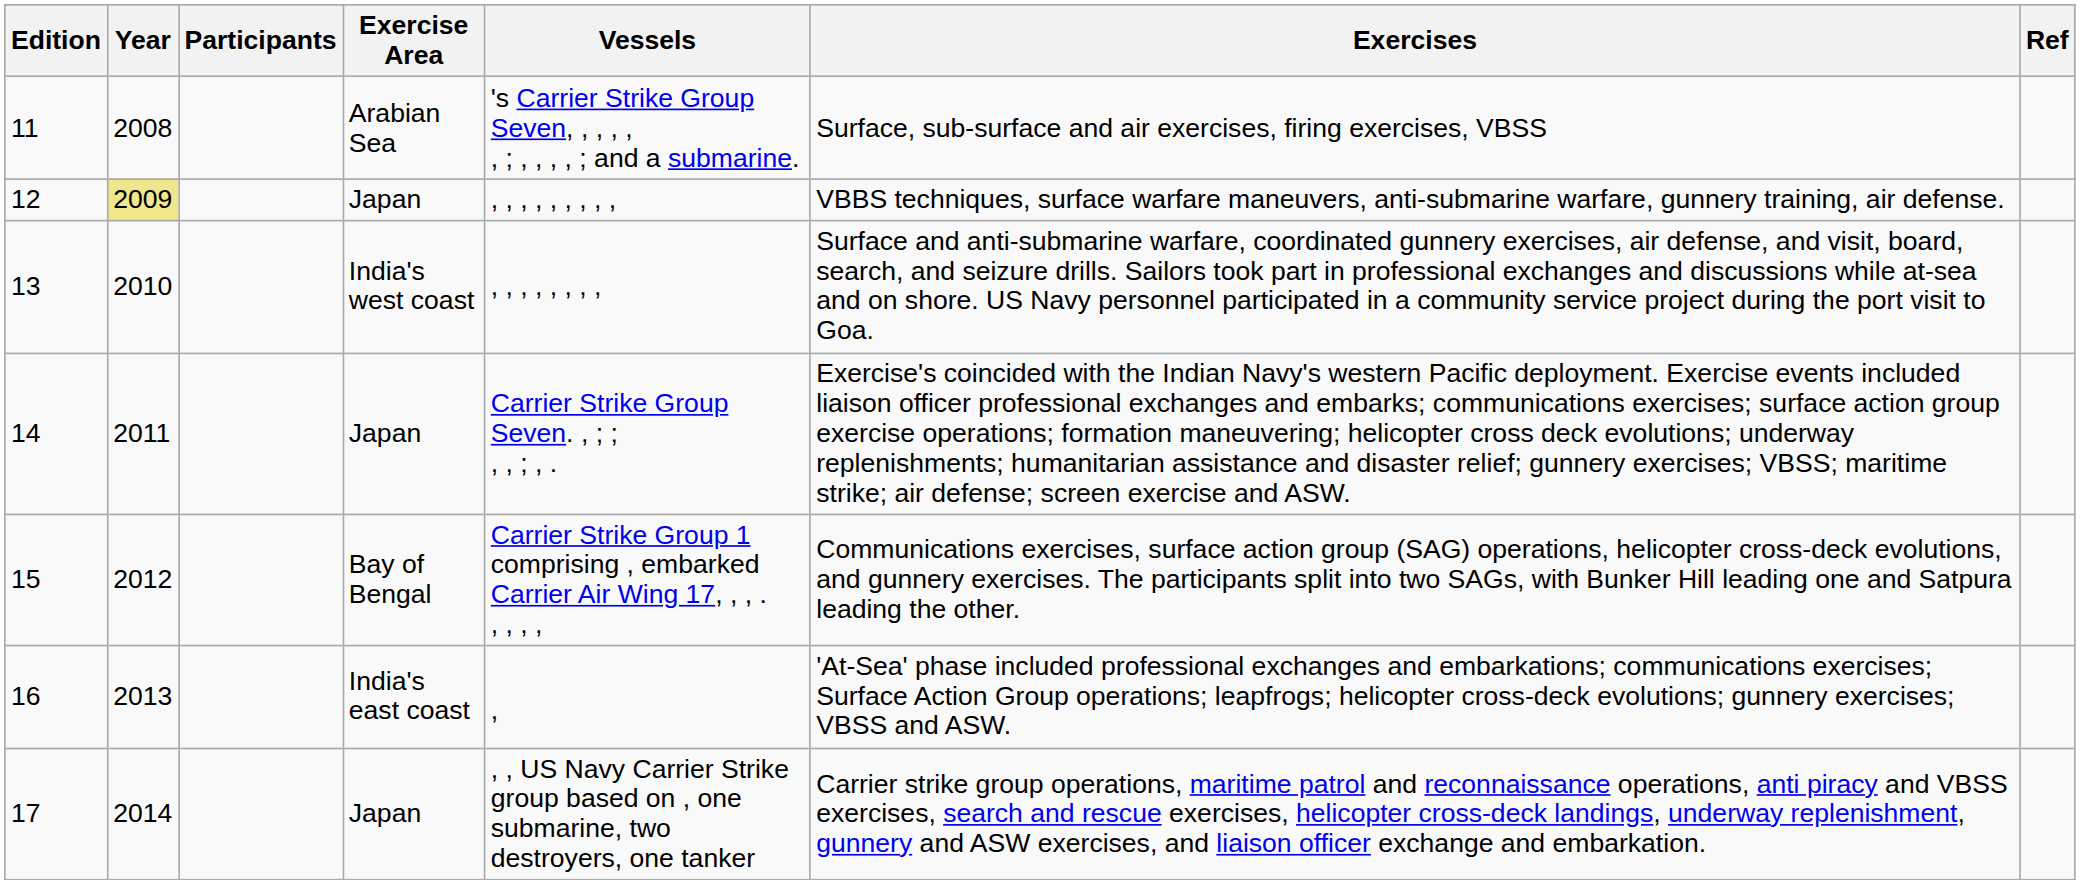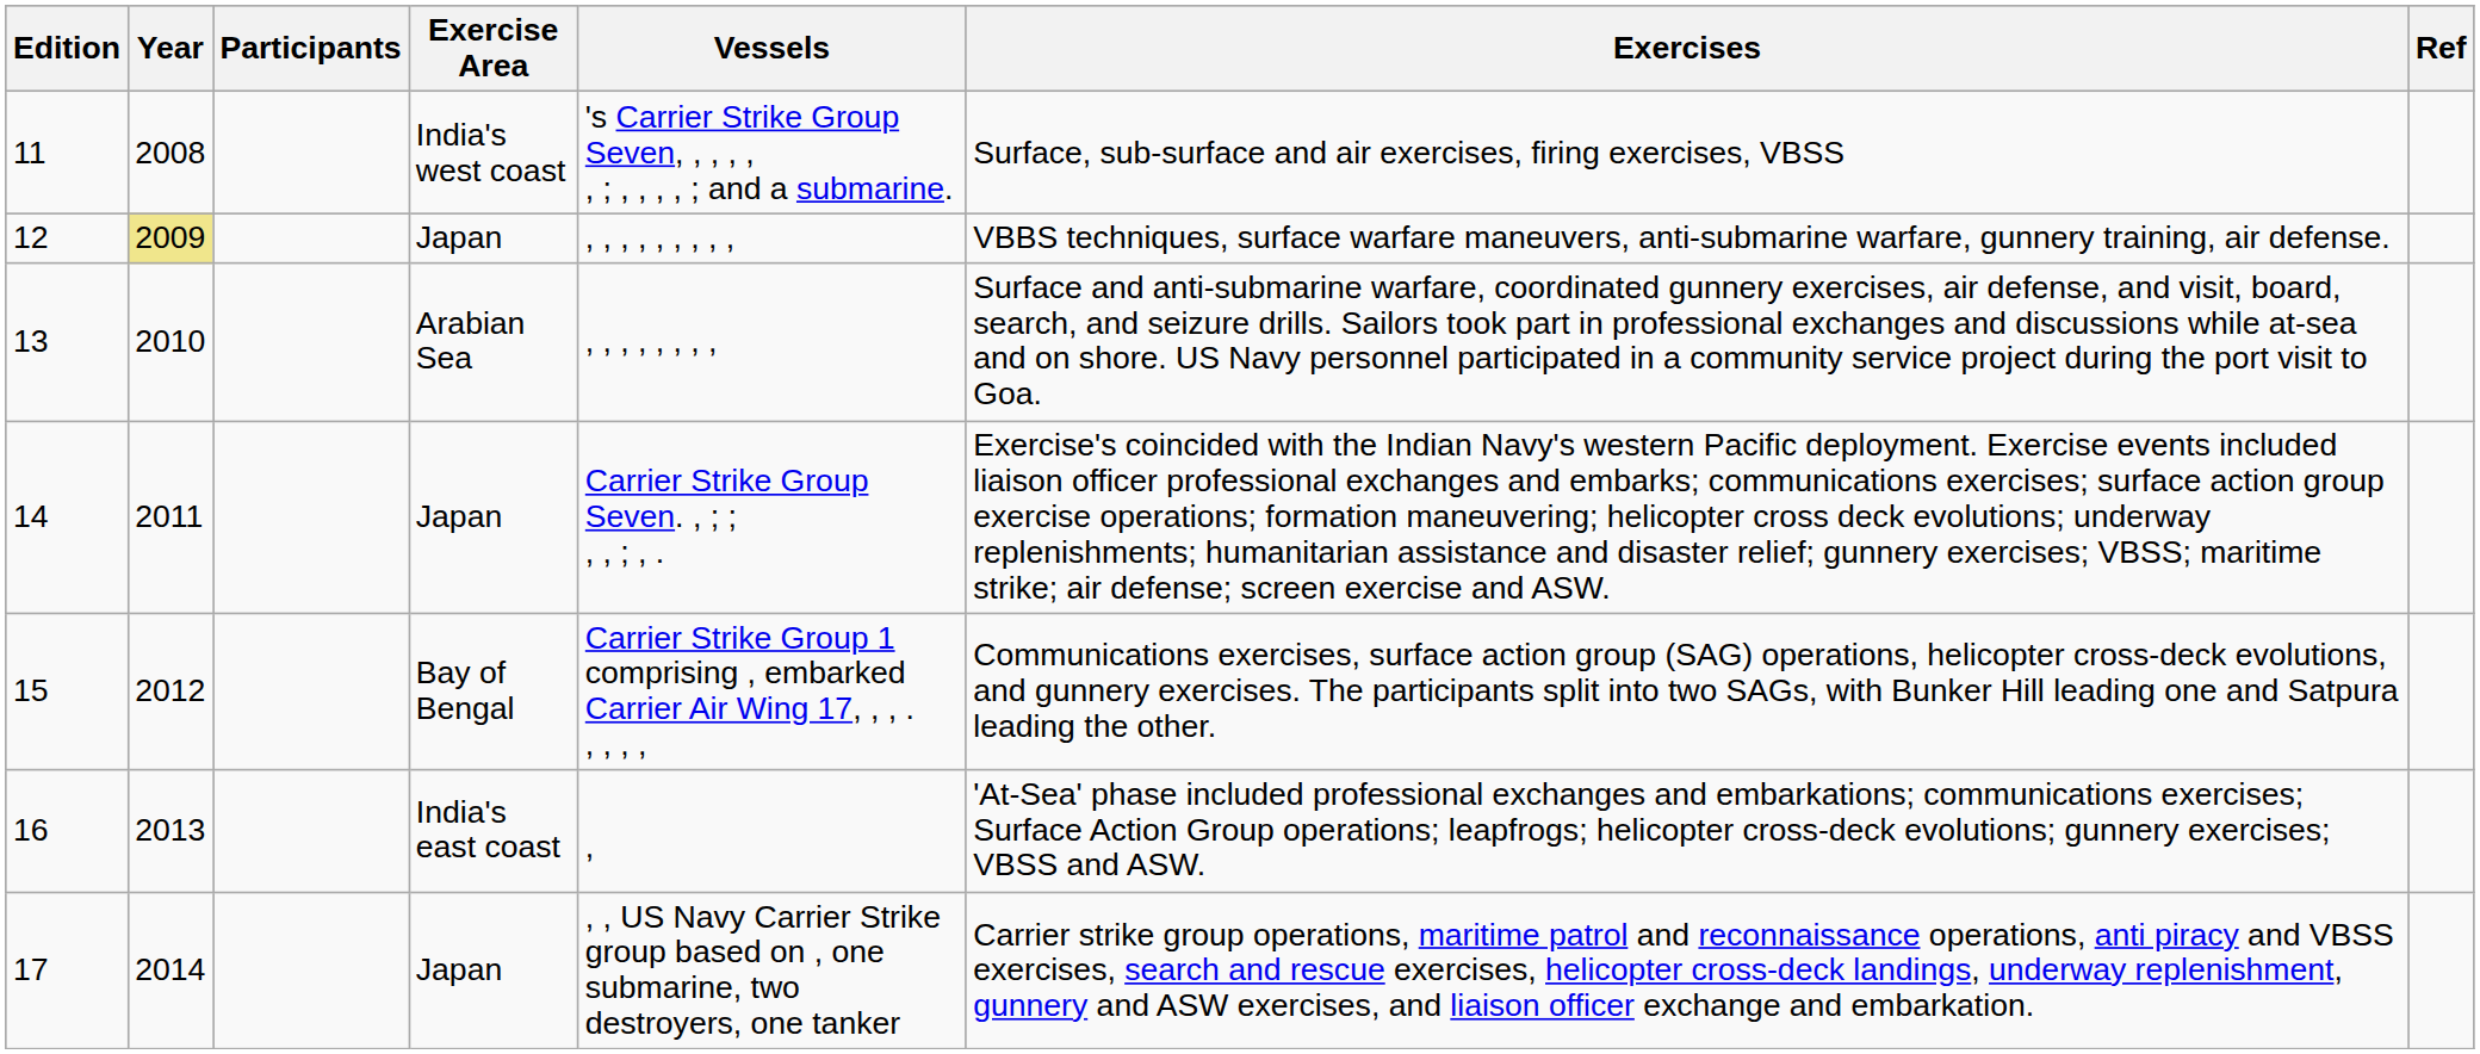 <table class="wikitable">
 <tr>
 <th>Edition</th>
 <th>Year</th>
 <th>Participants</th>
 <th>Exercise Area</th>
 <th>Vessels</th>
 <th>Exercises</th>
 <th>Ref</th>
 </tr>
 <tr>
 <td>11</td>
 <td>2008</td>
 <td> </td>
-<td>Arabian Sea</td>
+<td>India's west coast</td>
 <td>'s <a href='#'>Carrier Strike Group Seven</a>, , , , , <br>, ; , , , , ; and a <a href='#'>submarine</a>.</td>
 <td>Surface, sub-surface and air exercises, firing exercises, VBSS</td>
 <td></td>
 </tr>
 <tr>
 <td>12</td>
 <td style="background: khaki;">2009</td>
 <td>  </td>
 <td>Japan</td>
 <td>, , , , , , , , , </td>
 <td>VBBS techniques, surface warfare maneuvers, anti-submarine warfare, gunnery training, air defense.</td>
 <td></td>
 </tr>
 <tr>
 <td>13</td>
 <td>2010</td>
 <td> </td>
-<td>India's west coast</td>
+<td>Arabian Sea</td>
 <td>, , , , , , , , </td>
 <td>Surface and anti-submarine warfare, coordinated gunnery exercises, air defense, and visit, board, search, and seizure drills. Sailors took part in professional exchanges and discussions while at-sea and on shore.  US Navy personnel participated in a community service project during the port visit to Goa.</td>
 <td></td>
 </tr>
 <tr>
 <td>14</td>
 <td>2011</td>
 <td> </td>
 <td>Japan</td>
 <td><a href='#'>Carrier Strike Group Seven</a>. , ; ; <br>, , ;  , .</td>
 <td>Exercise's coincided with the Indian Navy's western Pacific deployment. Exercise events included liaison officer professional exchanges and embarks; communications exercises; surface action group exercise operations; formation maneuvering; helicopter cross deck evolutions; underway replenishments; humanitarian assistance and disaster relief; gunnery exercises; VBSS; maritime strike; air defense; screen exercise and ASW.</td>
 <td></td>
 </tr>
 <tr>
 <td>15</td>
 <td>2012</td>
 <td> </td>
 <td>Bay of Bengal</td>
 <td><a href='#'>Carrier Strike Group 1</a> comprising , embarked <a href='#'>Carrier Air Wing 17</a>, , , .<br>, , , , </td>
 <td>Communications exercises, surface action group (SAG) operations, helicopter cross-deck evolutions, and gunnery exercises. The participants split into two SAGs, with Bunker Hill leading one and Satpura leading the other.</td>
 <td></td>
 </tr>
 <tr>
 <td>16</td>
 <td>2013</td>
 <td> </td>
 <td>India's east coast</td>
 <td><br>, </td>
 <td>'At-Sea' phase included professional exchanges and embarkations; communications exercises; Surface Action Group operations; leapfrogs; helicopter cross-deck evolutions; gunnery exercises; VBSS and ASW.</td>
 <td></td>
 </tr>
 <tr>
 <td>17</td>
 <td>2014</td>
 <td>  </td>
 <td>Japan</td>
 <td>, , US Navy Carrier Strike group based on , one submarine, two destroyers, one tanker</td>
 <td>Carrier strike group operations, <a href='#'>maritime patrol</a> and <a href='#'>reconnaissance</a> operations, <a href='#'>anti piracy</a> and VBSS exercises, <a href='#'>search and rescue</a> exercises, <a href='#'>helicopter cross-deck landings</a>, <a href='#'>underway replenishment</a>, <a href='#'>gunnery</a> and ASW exercises, and <a href='#'>liaison officer</a> exchange and embarkation.</td>
 <td></td>
 </tr>
 </table>
